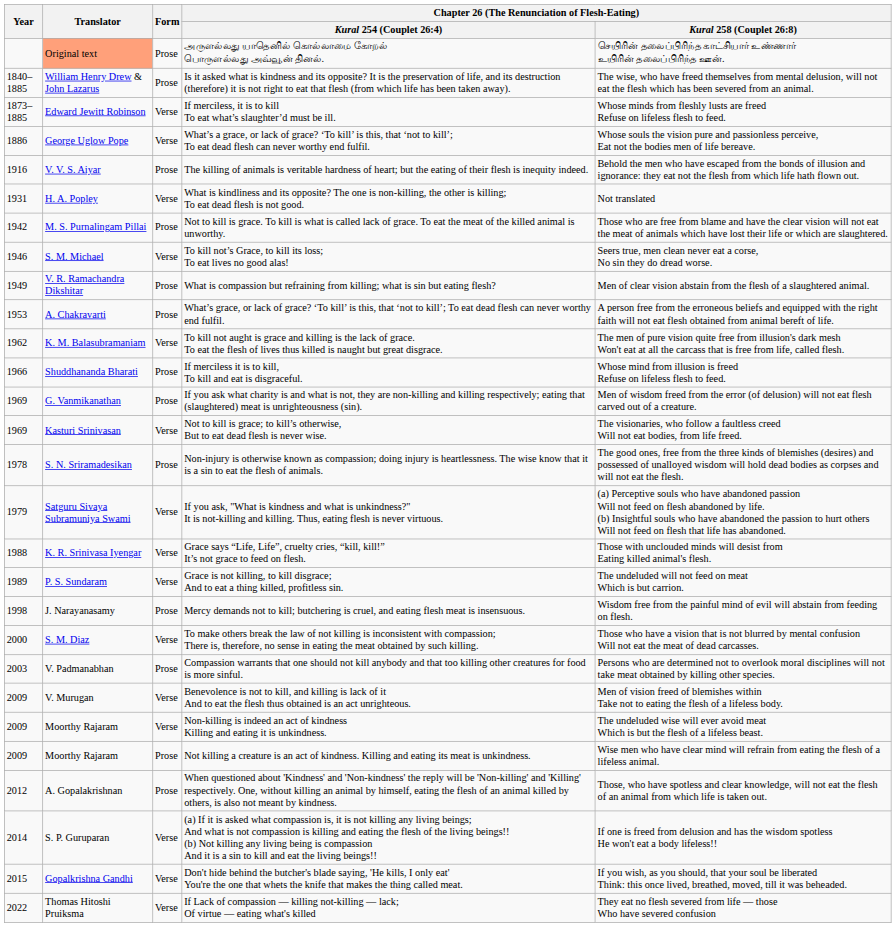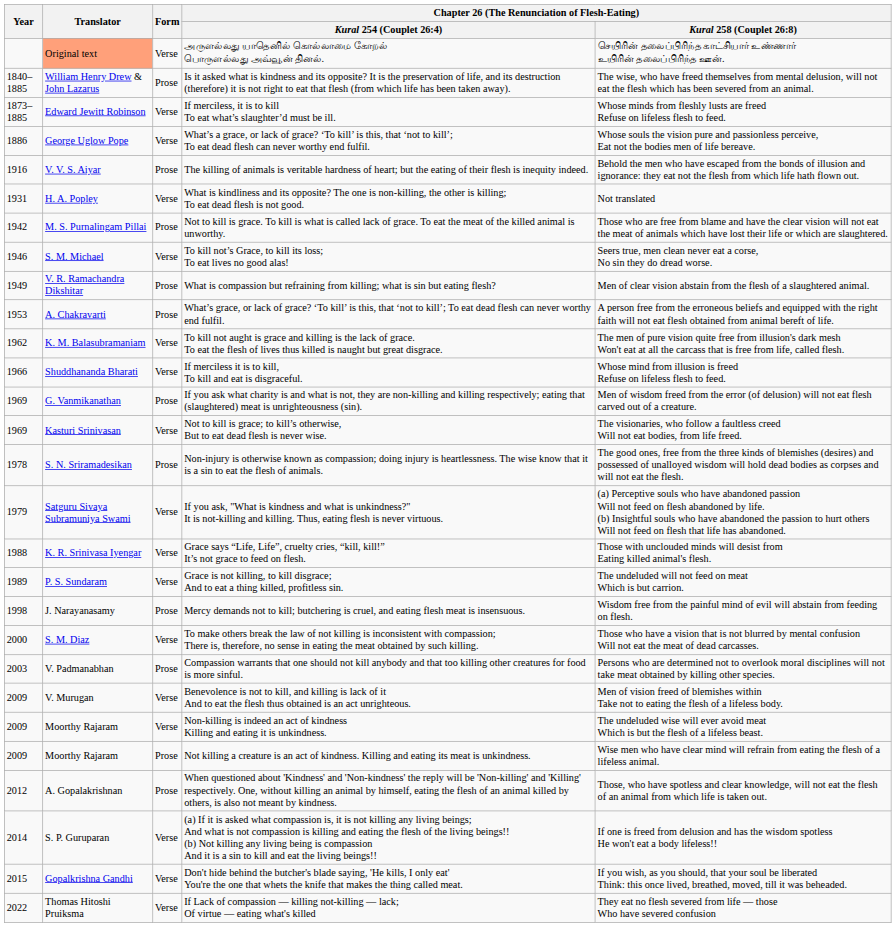 <table class="wikitable" style="font-size: 90%">
 <tr>
 <th rowspan="2">Year</th>
 <th rowspan="2">Translator</th>
 <th rowspan="2">Form</th>
 <th colspan="2">Chapter 26 (The Renunciation of Flesh-Eating)</th>
 </tr>
 <tr>
 <th><em>Kural</em> 254 (Couplet 26:4)</th>
 <th><em>Kural</em> 258 (Couplet 26:8)</th>
 </tr>
 <tr>
 <td></td>
 <td style="background: lightsalmon;">Original text</td>
-<td>Prose</td>
+<td>Verse</td>
 <td>அருளல்லது யாதெனில் கொல்லாமை கோறல்<br>பொருளல்லது அவ்வூன் தினல்.</td>
 <td>செயிரின் தலைப்பிரிந்த காட்சியார் உண்ணார்<br>உயிரின் தலைப்பிரிந்த ஊன்.</td>
 </tr>
 <tr>
 <td>1840–1885</td>
 <td><a href='#'>William Henry Drew</a> & <a href='#'>John Lazarus</a></td>
 <td>Prose</td>
 <td>Is it asked what is kindness and its opposite? It is the preservation of life, and its destruction (therefore) it is not right to eat that flesh (from which life has been taken away).</td>
 <td>The wise, who have freed themselves from mental delusion, will not eat the flesh which has been severed from an animal.</td>
 </tr>
 <tr>
 <td>1873–1885</td>
 <td><a href='#'>Edward Jewitt Robinson</a></td>
 <td>Verse</td>
 <td>If merciless, it is to kill<br>To eat what’s slaughter’d must be ill.</td>
 <td>Whose minds from fleshly lusts are freed<br>Refuse on lifeless flesh to feed.</td>
 </tr>
 <tr>
 <td>1886</td>
 <td><a href='#'>George Uglow Pope</a></td>
 <td>Verse</td>
 <td>What’s a grace, or lack of grace? ‘To kill’ is this, that ‘not to kill’;<br>To eat dead flesh can never worthy end fulfil.</td>
 <td>Whose souls the vision pure and passionless perceive,<br>Eat not the bodies men of life bereave.</td>
 </tr>
 <tr>
 <td>1916</td>
 <td><a href='#'>V. V. S. Aiyar</a></td>
 <td>Prose</td>
 <td>The killing of animals is veritable hardness of heart; but the eating of their flesh is inequity indeed.</td>
 <td>Behold the men who have escaped from the bonds of illusion and ignorance: they eat not the flesh from which life hath flown out.</td>
 </tr>
 <tr>
 <td>1931</td>
 <td><a href='#'>H. A. Popley</a></td>
 <td>Verse</td>
 <td>What is kindliness and its opposite? The one is non-killing, the other is killing;<br>To eat dead flesh is not good.</td>
 <td>Not translated</td>
 </tr>
 <tr>
 <td>1942</td>
 <td><a href='#'>M. S. Purnalingam Pillai</a></td>
 <td>Prose</td>
 <td>Not to kill is grace. To kill is what is called lack of grace. To eat the meat of the killed animal is unworthy.</td>
 <td>Those who are free from blame and have the clear vision will not eat the meat of animals which have lost their life or which are slaughtered.</td>
 </tr>
 <tr>
 <td>1946</td>
 <td><a href='#'>S. M. Michael</a></td>
 <td>Verse</td>
 <td>To kill not’s Grace, to kill its loss;<br>To eat lives no good alas!</td>
 <td>Seers true, men clean never eat a corse,<br>No sin they do dread worse.</td>
 </tr>
 <tr>
 <td>1949</td>
 <td><a href='#'>V. R. Ramachandra Dikshitar</a></td>
 <td>Prose</td>
 <td>What is compassion but refraining from killing; what is sin but eating flesh?</td>
 <td>Men of clear vision abstain from the flesh of a slaughtered animal.</td>
 </tr>
 <tr>
 <td>1953</td>
 <td><a href='#'>A. Chakravarti</a></td>
 <td>Prose</td>
 <td>What’s grace, or lack of grace? ‘To kill’ is this, that ‘not to kill’; To eat dead flesh can never worthy end fulfil.</td>
 <td>A person free from the erroneous beliefs and equipped with the right faith will not eat flesh obtained from animal bereft of life.</td>
 </tr>
 <tr>
 <td>1962</td>
 <td><a href='#'>K. M. Balasubramaniam</a></td>
 <td>Verse</td>
 <td>To kill not aught is grace and killing is the lack of grace.<br>To eat the flesh of lives thus killed is naught but great disgrace.</td>
 <td>The men of pure vision quite free from illusion's dark mesh<br>Won't eat at all the carcass that is free from life, called flesh.</td>
 </tr>
 <tr>
 <td>1966</td>
 <td><a href='#'>Shuddhananda Bharati</a></td>
-<td>Prose</td>
+<td>Verse</td>
 <td>If merciless it is to kill,<br>To kill and eat is disgraceful.</td>
 <td>Whose mind from illusion is freed<br>Refuse on lifeless flesh to feed.</td>
 </tr>
 <tr>
 <td>1969</td>
 <td><a href='#'>G. Vanmikanathan</a></td>
 <td>Prose</td>
 <td>If you ask what charity is and what is not, they are non-killing and killing respectively; eating that (slaughtered) meat is unrighteousness (sin).</td>
 <td>Men of wisdom freed from the error (of delusion) will not eat flesh carved out of a creature.</td>
 </tr>
 <tr>
 <td>1969</td>
 <td><a href='#'>Kasturi Srinivasan</a></td>
 <td>Verse</td>
 <td>Not to kill is grace; to kill’s otherwise,<br>But to eat dead flesh is never wise.</td>
 <td>The visionaries, who follow a faultless creed<br>Will not eat bodies, from life freed.</td>
 </tr>
 <tr>
 <td>1978</td>
 <td><a href='#'>S. N. Sriramadesikan</a></td>
 <td>Prose</td>
 <td>Non-injury is otherwise known as compassion; doing injury is heartlessness. The wise know that it is a sin to eat the flesh of animals.</td>
 <td>The good ones, free from the three kinds of blemishes (desires) and possessed of unalloyed wisdom will hold dead bodies as corpses and will not eat the flesh.</td>
 </tr>
 <tr>
 <td>1979</td>
 <td><a href='#'>Satguru Sivaya Subramuniya Swami</a></td>
 <td>Verse</td>
 <td>If you ask, "What is kindness and what is unkindness?"<br>It is not-killing and killing. Thus, eating flesh is never virtuous.</td>
 <td>(a) Perceptive souls who have abandoned passion<br>Will not feed on flesh abandoned by life.<br>(b) Insightful souls who have abandoned the passion to hurt others<br>Will not feed on flesh that life has abandoned.</td>
 </tr>
 <tr>
 <td>1988</td>
 <td><a href='#'>K. R. Srinivasa Iyengar</a></td>
 <td>Verse</td>
 <td>Grace says “Life, Life”, cruelty cries, “kill, kill!”<br>It’s not grace to feed on flesh.</td>
 <td>Those with unclouded minds will desist from<br>Eating killed animal's flesh.</td>
 </tr>
 <tr>
 <td>1989</td>
 <td><a href='#'>P. S. Sundaram</a></td>
 <td>Verse</td>
 <td>Grace is not killing, to kill disgrace;<br>And to eat a thing killed, profitless sin.</td>
 <td>The undeluded will not feed on meat<br>Which is but carrion.</td>
 </tr>
 <tr>
 <td>1998</td>
 <td>J. Narayanasamy</td>
 <td>Prose</td>
 <td>Mercy demands not to kill; butchering is cruel, and eating flesh meat is insensuous.</td>
 <td>Wisdom free from the painful mind of evil will abstain from feeding on flesh.</td>
 </tr>
 <tr>
 <td>2000</td>
 <td><a href='#'>S. M. Diaz</a></td>
 <td>Verse</td>
 <td>To make others break the law of not killing is inconsistent with compassion;<br>There is, therefore, no sense in eating the meat obtained by such killing.</td>
 <td>Those who have a vision that is not blurred by mental confusion<br>Will not eat the meat of dead carcasses.</td>
 </tr>
 <tr>
 <td>2003</td>
 <td>V. Padmanabhan</td>
 <td>Prose</td>
 <td>Compassion warrants that one should not kill anybody and that too killing other creatures for food is more sinful.</td>
 <td>Persons who are determined not to overlook moral disciplines will not take meat obtained by killing other species.</td>
 </tr>
 <tr>
 <td>2009</td>
 <td>V. Murugan</td>
 <td>Verse</td>
 <td>Benevolence is not to kill, and killing is lack of it<br>And to eat the flesh thus obtained is an act unrighteous.</td>
 <td>Men of vision freed of blemishes within<br>Take not to eating the flesh of a lifeless body.</td>
 </tr>
 <tr>
 <td>2009</td>
 <td>Moorthy Rajaram</td>
 <td>Verse</td>
 <td>Non-killing is indeed an act of kindness<br>Killing and eating it is unkindness.</td>
 <td>The undeluded wise will ever avoid meat<br>Which is but the flesh of a lifeless beast.</td>
 </tr>
 <tr>
 <td>2009</td>
 <td>Moorthy Rajaram</td>
 <td>Prose</td>
 <td>Not killing a creature is an act of kindness. Killing and eating its meat is unkindness.</td>
 <td>Wise men who have clear mind will refrain from eating the flesh of a lifeless animal.</td>
 </tr>
 <tr>
 <td>2012</td>
 <td>A. Gopalakrishnan</td>
 <td>Prose</td>
 <td>When questioned about 'Kindness' and 'Non-kindness' the reply will be 'Non-killing' and 'Killing' respectively. One, without killing an animal by himself, eating the flesh of an animal killed by others, is also not meant by kindness.</td>
 <td>Those, who have spotless and clear knowledge, will not eat the flesh of an animal from which life is taken out.</td>
 </tr>
 <tr>
 <td>2014</td>
 <td>S. P. Guruparan</td>
 <td>Verse</td>
 <td>(a) If it is asked what compassion is, it is not killing any living beings;<br>And what is not compassion is killing and eating the flesh of the living beings!!<br>(b) Not killing any living being is compassion<br>And it is a sin to kill and eat the living beings!!</td>
 <td>If one is freed from delusion and has the wisdom spotless<br>He won't eat a body lifeless!!</td>
 </tr>
 <tr>
 <td>2015</td>
 <td><a href='#'>Gopalkrishna Gandhi</a></td>
 <td>Verse</td>
 <td>Don't hide behind the butcher's blade saying, 'He kills, I only eat'<br>You're the one that whets the knife that makes the thing called meat.</td>
 <td>If you wish, as you should, that your soul be liberated<br>Think: this once lived, breathed, moved, till it was beheaded.</td>
 </tr>
 <tr>
 <td>2022</td>
 <td>Thomas Hitoshi Pruiksma</td>
 <td>Verse</td>
 <td>If Lack of compassion — killing not-killing — lack;<br>Of virtue — eating what's killed</td>
 <td>They eat no flesh severed from life — those<br>Who have severed confusion</td>
 </tr>
 </table>
